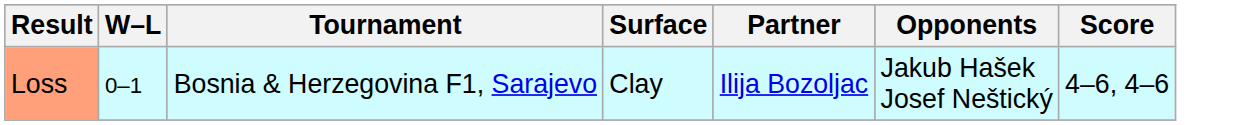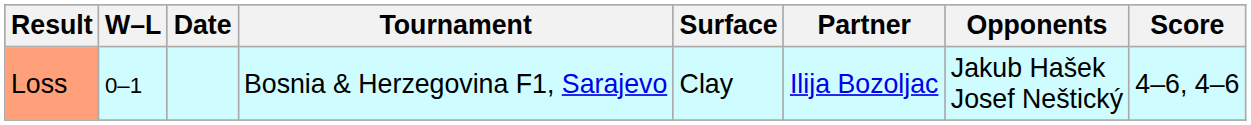 <table class="sortable wikitable">
 <tr>
 <th>Result</th>
 <th class="unsortable">W–L</th>
+<th>Date</th>
 <th>Tournament</th>
 <th>Surface</th>
 <th>Partner</th>
 <th>Opponents</th>
 <th class="unsortable">Score</th>
 </tr>
 <tr style="background:#cffcff;">
 <td style="background:#ffa07a;">Loss</td>
 <td><small>0–1</small></td>
+<td></td>
 <td>Bosnia & Herzegovina F1, <a href='#'>Sarajevo</a></td>
 <td>Clay</td>
 <td> <a href='#'>Ilija Bozoljac</a></td>
 <td> Jakub Hašek <br>  Josef Neštický</td>
 <td>4–6, 4–6</td>
 </tr>
 </table>
